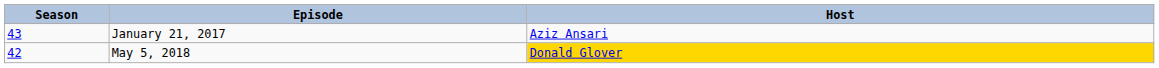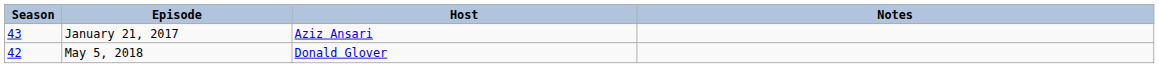 <table class="wikitable" style="width:100%;">
 <tr>
 <th style="background:#B0C4DE;" width="5%">Season</th>
 <th style="background:#B0C4DE;" width="20%">Episode</th>
 <th style="background:#B0C4DE;" width="30%">Host</th>
+<th style="background:#B0C4DE;" width="45%">Notes</th>
 </tr>
 <tr>
 <td><a href='#'>43</a></td>
 <td>January 21, 2017</td>
 <td><a href='#'>Aziz Ansari</a></td>
+<td></td>
 </tr>
 <tr>
 <td><a href='#'>42</a></td>
 <td>May 5, 2018</td>
-<td style="background: gold;"><a href='#'>Donald Glover</a></td>
+<td><a href='#'>Donald Glover</a></td>
+<td></td>
 </tr>
 </table>
